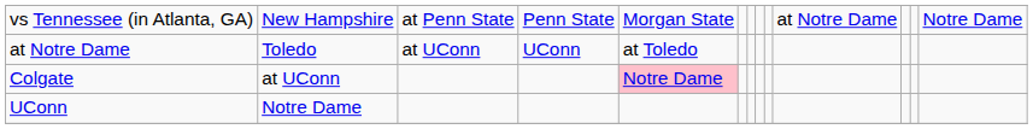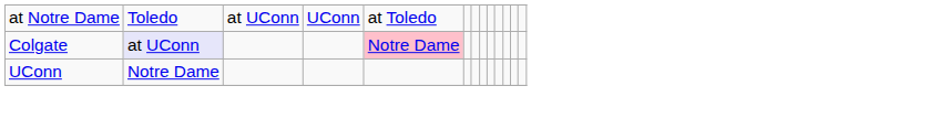 <table class="wikitable">
 <tr>
-</tr>
-<tr>
-<td>vs <a href='#'>Tennessee</a> (in Atlanta, GA)</td>
-<td><a href='#'>New Hampshire</a></td>
-<td>at <a href='#'>Penn State</a></td>
-<td><a href='#'>Penn State</a></td>
-<td><a href='#'>Morgan State</a></td>
-<td></td>
-<td></td>
-<td></td>
-<td></td>
-<td>at <a href='#'>Notre Dame</a></td>
-<td></td>
-<td></td>
-<td><a href='#'>Notre Dame</a></td>
 </tr>
 <tr>
 <td>at <a href='#'>Notre Dame</a></td>
 <td><a href='#'>Toledo</a></td>
 <td>at <a href='#'>UConn</a></td>
 <td><a href='#'>UConn</a></td>
 <td>at <a href='#'>Toledo</a></td>
 <td></td>
 <td></td>
 <td></td>
 <td></td>
 <td></td>
 <td></td>
 <td></td>
 <td></td>
 </tr>
 <tr>
 <td><a href='#'>Colgate</a></td>
-<td>at <a href='#'>UConn</a></td>
+<td style="background: lavender;">at <a href='#'>UConn</a></td>
 <td></td>
 <td></td>
 <td style="background: pink;"><a href='#'>Notre Dame</a></td>
 <td></td>
 <td></td>
 <td></td>
 <td></td>
 <td></td>
 <td></td>
 <td></td>
 <td></td>
 </tr>
 <tr>
 <td><a href='#'>UConn</a></td>
 <td><a href='#'>Notre Dame</a></td>
 <td></td>
 <td></td>
 <td></td>
 <td></td>
 <td></td>
 <td></td>
 <td></td>
 <td></td>
 <td></td>
 <td></td>
 <td></td>
 </tr>
 <tr>
 </tr>
 </table>
